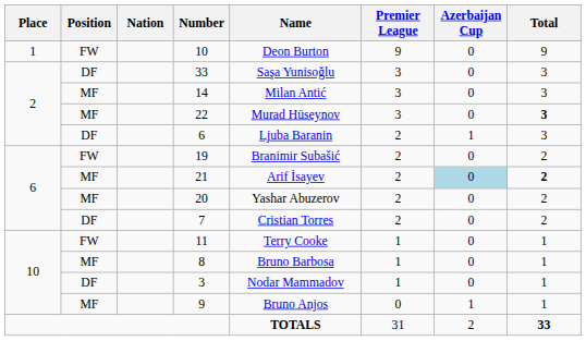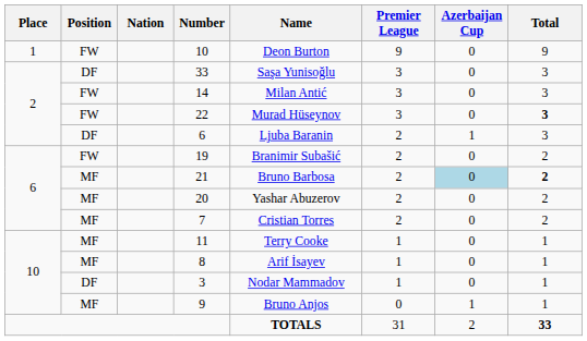 <table class="wikitable" style="font-size: 95%; text-align: center;">
 <tr>
 <th width=60>Place</th>
 <th width=60>Position</th>
 <th width=60>Nation</th>
 <th width=60>Number</th>
 <th width=150>Name</th>
 <th width=80><a href='#'>Premier League</a></th>
 <th width=80><a href='#'>Azerbaijan Cup</a></th>
 <th width=80>Total</th>
 </tr>
 <tr>
 <td>1</td>
 <td>FW</td>
 <td></td>
 <td>10</td>
 <td><a href='#'>Deon Burton</a></td>
 <td>9</td>
 <td>0</td>
 <td>9</td>
 </tr>
 <tr>
 <td rowspan="4">2</td>
 <td>DF</td>
 <td></td>
 <td>33</td>
 <td><a href='#'>Saşa Yunisoğlu</a></td>
 <td>3</td>
 <td>0</td>
 <td>3</td>
 </tr>
 <tr>
-<td>MF</td>
+<td>FW</td>
 <td></td>
 <td>14</td>
 <td><a href='#'>Milan Antić</a></td>
 <td>3</td>
 <td>0</td>
 <td>3</td>
 </tr>
 <tr>
-<td>MF</td>
+<td>FW</td>
 <td></td>
 <td>22</td>
 <td><a href='#'>Murad Hüseynov</a></td>
 <td>3</td>
 <td>0</td>
 <td><strong>3</strong></td>
 </tr>
 <tr>
 <td>DF</td>
 <td></td>
 <td>6</td>
 <td><a href='#'>Ljuba Baranin</a></td>
 <td>2</td>
 <td>1</td>
 <td>3</td>
 </tr>
 <tr>
 <td rowspan="4">6</td>
 <td>FW</td>
 <td></td>
 <td>19</td>
 <td><a href='#'>Branimir Subašić</a></td>
 <td>2</td>
 <td>0</td>
 <td>2</td>
 </tr>
 <tr>
 <td>MF</td>
 <td></td>
 <td>21</td>
-<td><a href='#'>Arif İsayev</a></td>
+<td><a href='#'>Bruno Barbosa</a></td>
 <td>2</td>
 <td style="background: lightblue;">0</td>
 <td><strong>2</strong></td>
 </tr>
 <tr>
 <td>MF</td>
 <td></td>
 <td>20</td>
 <td>Yashar Abuzerov</td>
 <td>2</td>
 <td>0</td>
 <td>2</td>
 </tr>
 <tr>
-<td>DF</td>
+<td>MF</td>
 <td></td>
 <td>7</td>
 <td><a href='#'>Cristian Torres</a></td>
 <td>2</td>
 <td>0</td>
 <td>2</td>
 </tr>
 <tr>
 <td rowspan="4">10</td>
-<td>FW</td>
+<td>MF</td>
 <td></td>
 <td>11</td>
 <td><a href='#'>Terry Cooke</a></td>
 <td>1</td>
 <td>0</td>
 <td>1</td>
 </tr>
 <tr>
 <td>MF</td>
 <td></td>
 <td>8</td>
-<td><a href='#'>Bruno Barbosa</a></td>
+<td><a href='#'>Arif İsayev</a></td>
 <td>1</td>
 <td>0</td>
 <td>1</td>
 </tr>
 <tr>
 <td>DF</td>
 <td></td>
 <td>3</td>
 <td><a href='#'>Nodar Mammadov</a></td>
 <td>1</td>
 <td>0</td>
 <td>1</td>
 </tr>
 <tr>
 <td>MF</td>
 <td></td>
 <td>9</td>
 <td><a href='#'>Bruno Anjos</a></td>
 <td>0</td>
 <td>1</td>
 <td>1</td>
 </tr>
 <tr>
 <td colspan="4"></td>
 <td><strong>TOTALS</strong></td>
 <td>31</td>
 <td>2</td>
 <td><strong>33</strong></td>
 </tr>
 </table>
